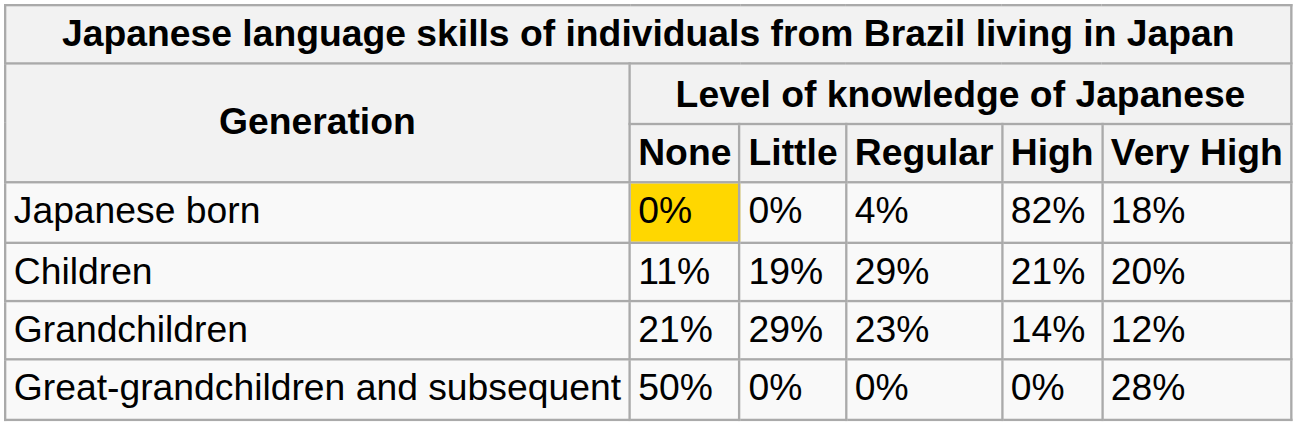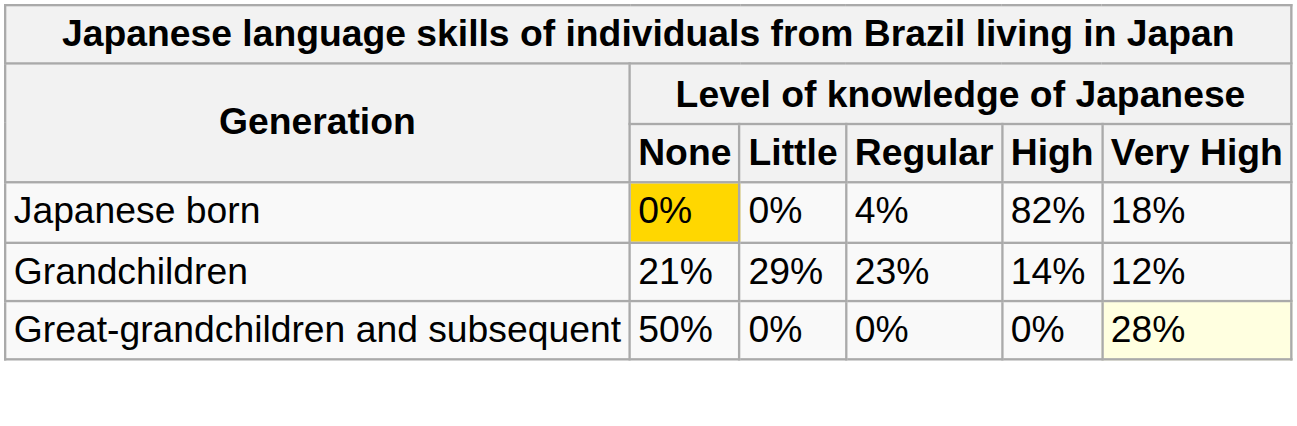 <table class="wikitable">
 <tr>
 <th colspan="6">Japanese language skills of individuals from Brazil living in Japan</th>
 </tr>
 <tr>
 <th rowspan="2">Generation</th>
 <th colspan="5">Level of knowledge of Japanese</th>
 </tr>
 <tr>
 <th>None</th>
 <th>Little</th>
 <th>Regular</th>
 <th>High</th>
 <th>Very High</th>
 </tr>
 <tr>
 <td>Japanese born</td>
 <td style="background: gold;">0%</td>
 <td>0%</td>
 <td>4%</td>
 <td>82%</td>
 <td>18%</td>
 </tr>
 <tr>
-<td>Children</td>
-<td>11%</td>
-<td>19%</td>
-<td>29%</td>
-<td>21%</td>
-<td>20%</td>
-</tr>
-<tr>
 <td>Grandchildren</td>
 <td>21%</td>
 <td>29%</td>
 <td>23%</td>
 <td>14%</td>
 <td>12%</td>
 </tr>
 <tr>
 <td>Great-grandchildren and subsequent</td>
 <td>50%</td>
 <td>0%</td>
 <td>0%</td>
 <td>0%</td>
-<td>28%</td>
+<td style="background: lightyellow;">28%</td>
 </tr>
 </table>
